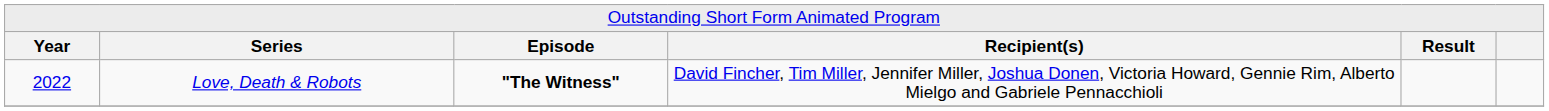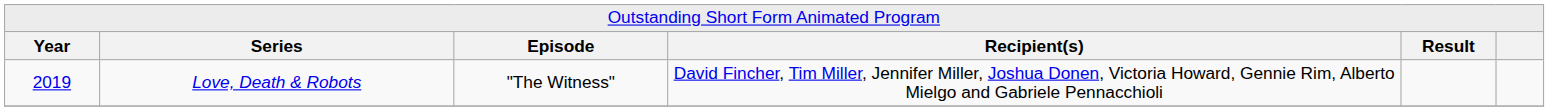 <table class="wikitable plainrowheaders" style="font-size: 100%" width=90%>
 <tr>
 <td style="background: #ececec; color:grey; text-align:center;" colspan="10"><a href='#'>Outstanding Short Form Animated Program</a></td>
 </tr>
 <tr>
 <th width="4%">Year</th>
 <th width="15%">Series</th>
 <th width="9%">Episode</th>
 <th width="31%">Recipient(s)</th>
 <th width="4%">Result</th>
 <th width="2%"></th>
 </tr>
 <tr>
-<td style="text-align:center;"><a href='#'>2022</a></td>
+<td style="text-align:center;"><a href='#'>2019</a></td>
 <td style="text-align:center;"><em><a href='#'>Love, Death & Robots</a></em></td>
-<td style="text-align:center;"><strong>"The Witness"</strong></td>
+<td style="text-align:center;">"The Witness"</td>
 <td style="text-align:center;"><a href='#'>David Fincher</a>, <a href='#'>Tim Miller</a>, Jennifer Miller, <a href='#'>Joshua Donen</a>, Victoria Howard, Gennie Rim, Alberto Mielgo and Gabriele Pennacchioli</td>
 <td></td>
 <td style="text-align:center;"></td>
 </tr>
 <tr>
 </tr>
 </table>
